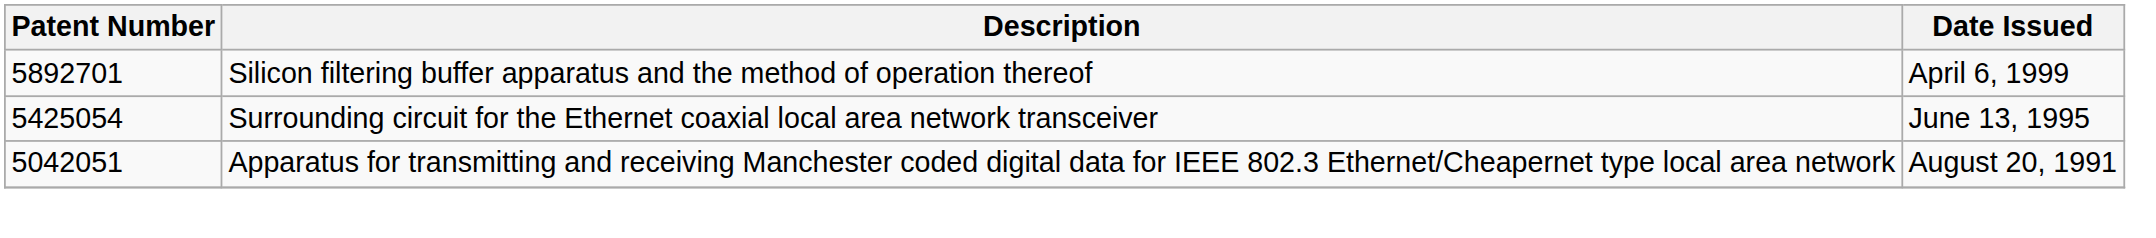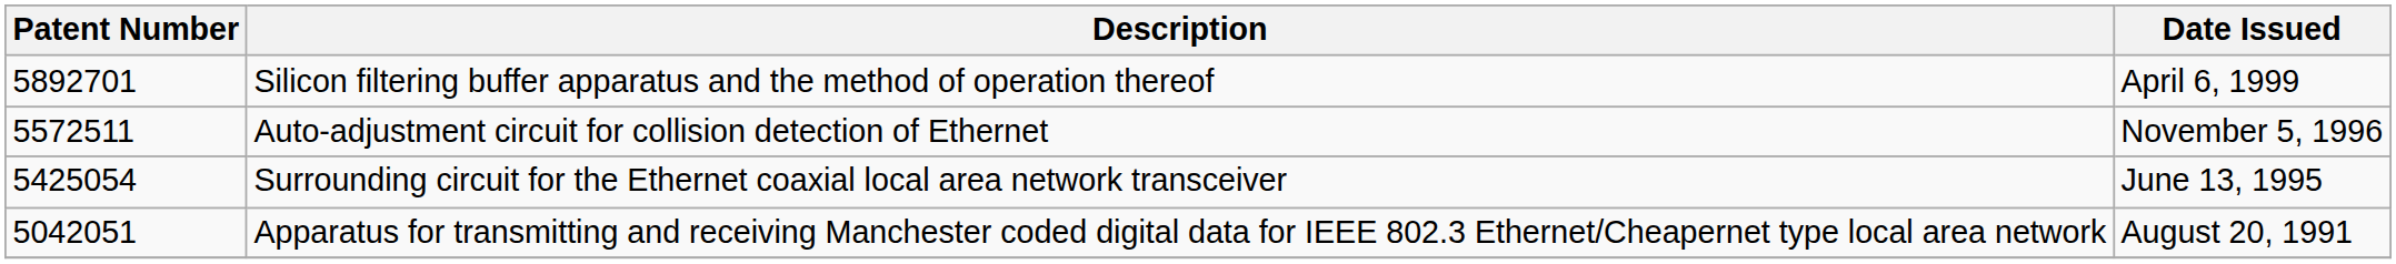 <table class="wikitable">
 <tr>
 <th>Patent Number</th>
 <th>Description</th>
 <th>Date Issued</th>
 </tr>
 <tr>
 <td>5892701</td>
 <td>Silicon filtering buffer apparatus and the method of operation thereof</td>
 <td>April 6, 1999</td>
+</tr>
+<tr>
+<td>5572511</td>
+<td>Auto-adjustment circuit for collision detection of Ethernet</td>
+<td>November 5, 1996</td>
 </tr>
 <tr>
 <td>5425054</td>
 <td>Surrounding circuit for the Ethernet coaxial local area network transceiver</td>
 <td>June 13, 1995</td>
 </tr>
 <tr>
 <td>5042051</td>
 <td>Apparatus for transmitting and receiving Manchester coded digital data for IEEE 802.3 Ethernet/Cheapernet type local area network</td>
 <td>August 20, 1991</td>
 </tr>
 <tr>
 </tr>
 </table>
